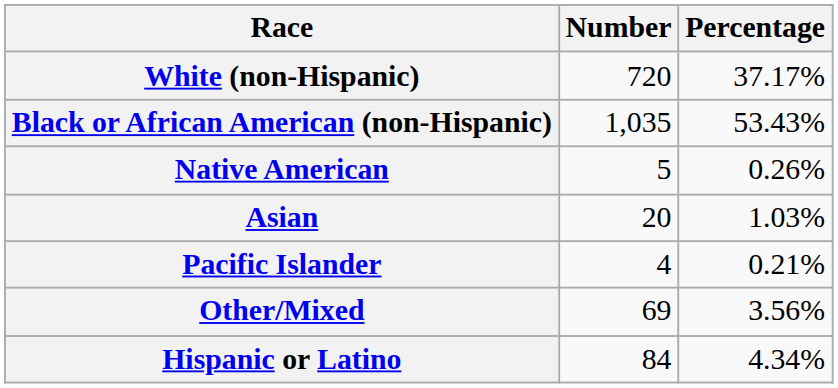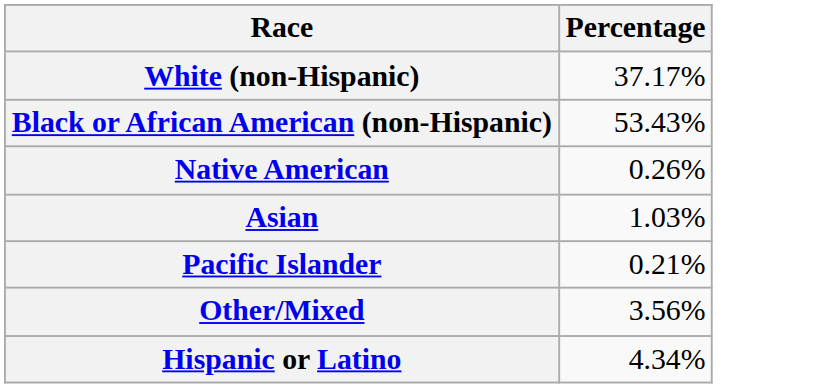 <table class="wikitable" style="text-align:right">
 <tr>
 <th scope="col">Race</th>
-<th scope="col">Number</th>
 <th scope="col">Percentage</th>
 </tr>
 <tr>
 <th scope="row"><a href='#'>White</a> (non-Hispanic)</th>
-<td>720</td>
 <td>37.17%</td>
 </tr>
 <tr>
 <th scope="row"><a href='#'>Black or African American</a> (non-Hispanic)</th>
-<td>1,035</td>
 <td>53.43%</td>
 </tr>
 <tr>
 <th scope="row"><a href='#'>Native American</a></th>
-<td>5</td>
 <td>0.26%</td>
 </tr>
 <tr>
 <th scope="row"><a href='#'>Asian</a></th>
-<td>20</td>
 <td>1.03%</td>
 </tr>
 <tr>
 <th scope="row"><a href='#'>Pacific Islander</a></th>
-<td>4</td>
 <td>0.21%</td>
 </tr>
 <tr>
 <th scope="row"><a href='#'>Other/Mixed</a></th>
-<td>69</td>
 <td>3.56%</td>
 </tr>
 <tr>
 <th scope="row"><a href='#'>Hispanic</a> or <a href='#'>Latino</a></th>
-<td>84</td>
 <td>4.34%</td>
 </tr>
 </table>
